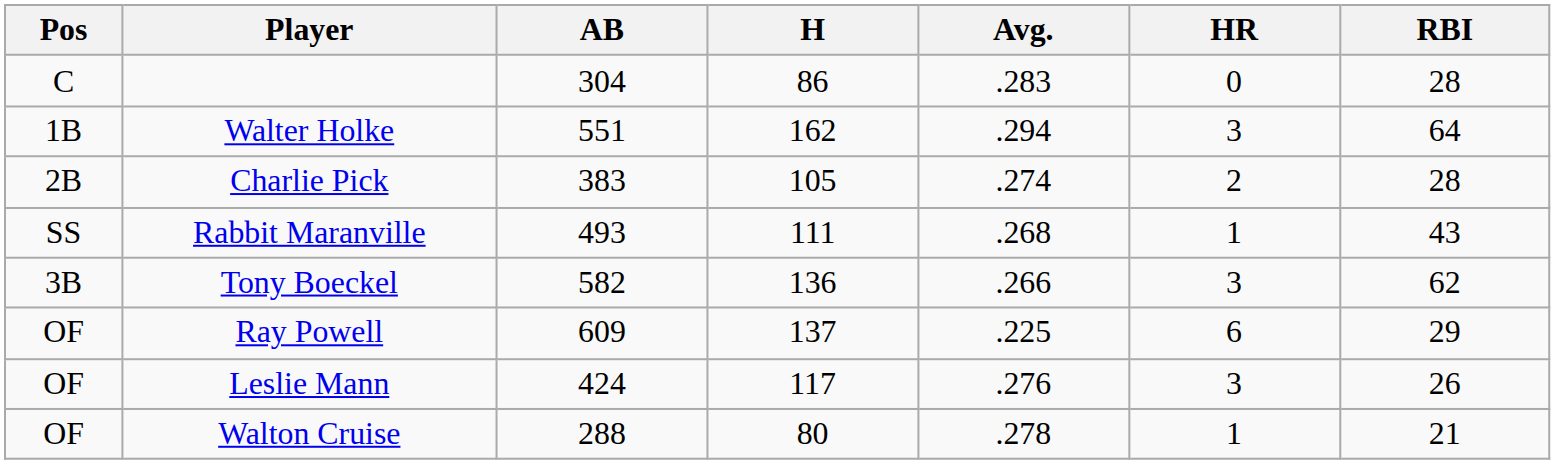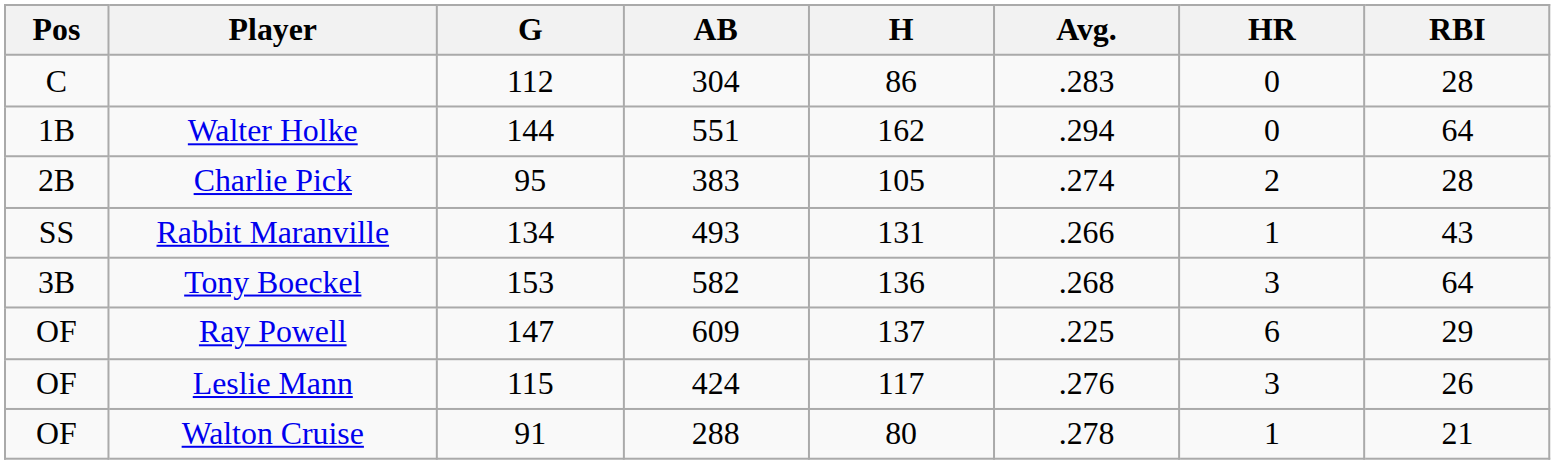 <table class="wikitable sortable">
 <tr>
 <th bgcolor="#DDDDFF" width="5%">Pos</th>
 <th bgcolor="#DDDDFF" width="16%">Player</th>
+<th bgcolor="#DDDDFF" width="9%">G</th>
 <th bgcolor="#DDDDFF" width="9%">AB</th>
 <th bgcolor="#DDDDFF" width="9%">H</th>
 <th bgcolor="#DDDDFF" width="9%">Avg.</th>
 <th bgcolor="#DDDDFF" width="9%">HR</th>
 <th bgcolor="#DDDDFF" width="9%">RBI</th>
 </tr>
 <tr align="center">
 <td>C</td>
 <td></td>
+<td>112</td>
 <td>304</td>
 <td>86</td>
 <td>.283</td>
 <td>0</td>
 <td>28</td>
 </tr>
 <tr align="center">
 <td>1B</td>
 <td><a href='#'>Walter Holke</a></td>
+<td>144</td>
 <td>551</td>
 <td>162</td>
 <td>.294</td>
-<td>3</td>
+<td>0</td>
 <td>64</td>
 </tr>
 <tr align=center>
 <td>2B</td>
 <td><a href='#'>Charlie Pick</a></td>
+<td>95</td>
 <td>383</td>
 <td>105</td>
 <td>.274</td>
 <td>2</td>
 <td>28</td>
 </tr>
 <tr align=center>
 <td>SS</td>
 <td><a href='#'>Rabbit Maranville</a></td>
+<td>134</td>
 <td>493</td>
-<td>111</td>
-<td>.268</td>
+<td>131</td>
+<td>.266</td>
 <td>1</td>
 <td>43</td>
 </tr>
 <tr align=center>
 <td>3B</td>
 <td><a href='#'>Tony Boeckel</a></td>
+<td>153</td>
 <td>582</td>
 <td>136</td>
-<td>.266</td>
+<td>.268</td>
 <td>3</td>
-<td>62</td>
+<td>64</td>
 </tr>
 <tr align=center>
 <td>OF</td>
 <td><a href='#'>Ray Powell</a></td>
+<td>147</td>
 <td>609</td>
 <td>137</td>
 <td>.225</td>
 <td>6</td>
 <td>29</td>
 </tr>
 <tr align=center>
 <td>OF</td>
 <td><a href='#'>Leslie Mann</a></td>
+<td>115</td>
 <td>424</td>
 <td>117</td>
 <td>.276</td>
 <td>3</td>
 <td>26</td>
 </tr>
 <tr align=center>
 <td>OF</td>
 <td><a href='#'>Walton Cruise</a></td>
+<td>91</td>
 <td>288</td>
 <td>80</td>
 <td>.278</td>
 <td>1</td>
 <td>21</td>
 </tr>
 </table>
